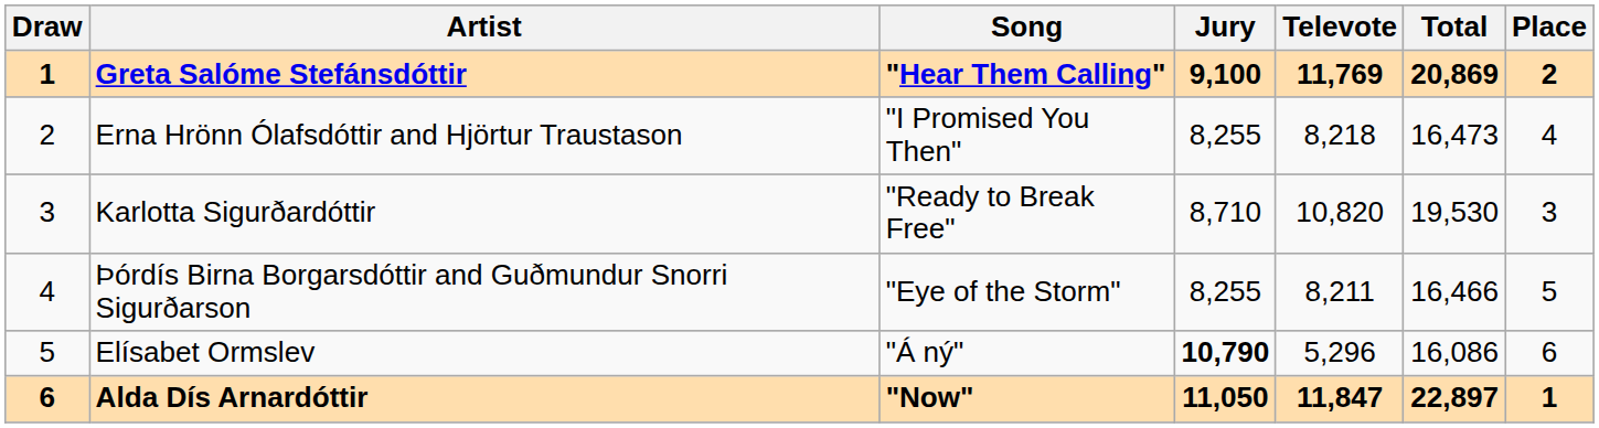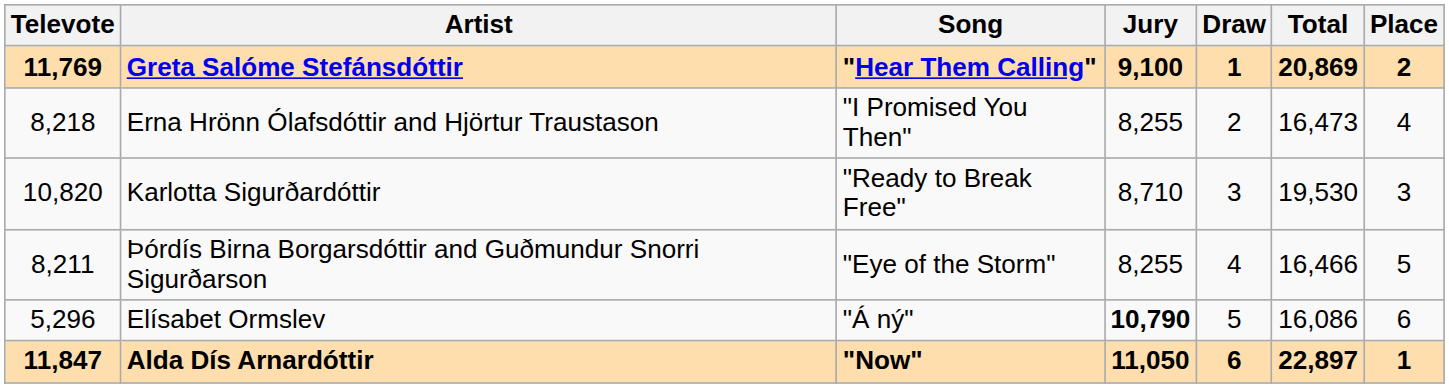 <table class="sortable wikitable" style="margin: 1em auto 1em auto; text-align:center;">
 <tr>
-<th>Draw</th>
+<th>Televote</th>
 <th>Artist</th>
 <th>Song</th>
 <th>Jury</th>
-<th>Televote</th>
+<th>Draw</th>
 <th>Total</th>
 <th>Place</th>
 </tr>
 <tr style="font-weight:bold; background:navajowhite;">
-<td>1</td>
+<td>11,769</td>
 <td align="left"><a href='#'>Greta Salóme Stefánsdóttir</a></td>
 <td align="left">"<a href='#'>Hear Them Calling</a>"</td>
 <td>9,100</td>
-<td>11,769</td>
+<td>1</td>
 <td>20,869</td>
 <td>2</td>
 </tr>
 <tr>
-<td>2</td>
+<td>8,218</td>
 <td align="left">Erna Hrönn Ólafsdóttir and Hjörtur Traustason</td>
 <td align="left">"I Promised You Then"</td>
 <td>8,255</td>
-<td>8,218</td>
+<td>2</td>
 <td>16,473</td>
 <td>4</td>
 </tr>
 <tr>
-<td>3</td>
+<td>10,820</td>
 <td align="left">Karlotta Sigurðardóttir</td>
 <td align="left">"Ready to Break Free"</td>
 <td>8,710</td>
-<td>10,820</td>
+<td>3</td>
 <td>19,530</td>
 <td>3</td>
 </tr>
 <tr>
-<td>4</td>
+<td>8,211</td>
 <td align="left">Þórdís Birna Borgarsdóttir and Guðmundur Snorri Sigurðarson</td>
 <td align="left">"Eye of the Storm"</td>
 <td>8,255</td>
-<td>8,211</td>
+<td>4</td>
 <td>16,466</td>
 <td>5</td>
 </tr>
 <tr>
-<td>5</td>
+<td>5,296</td>
 <td align="left">Elísabet Ormslev</td>
 <td align="left">"Á ný"</td>
 <td><strong>10,790</strong></td>
-<td>5,296</td>
+<td>5</td>
 <td>16,086</td>
 <td>6</td>
 </tr>
 <tr style="font-weight:bold; background:navajowhite;">
-<td>6</td>
+<td>11,847</td>
 <td align="left">Alda Dís Arnardóttir</td>
 <td align="left">"Now"</td>
 <td>11,050</td>
-<td>11,847</td>
+<td>6</td>
 <td>22,897</td>
 <td>1</td>
 </tr>
 </table>
